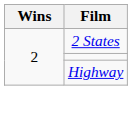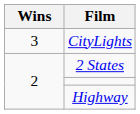 <table class="wikitable" rowspan="2" style="text-align:center;">
 <tr>
 <th scope="col" style="width:55px;">Wins</th>
 <th scope="col" style="text-align:center;">Film</th>
+</tr>
+<tr>
+<td>3</td>
+<td><em><a href='#'>CityLights</a></em></td>
 </tr>
 <tr>
 <td rowspan="3">2</td>
 <td><em><a href='#'>2 States</a></em></td>
 </tr>
 <tr>
 <td><em></em></td>
 </tr>
 <tr>
 <td><em><a href='#'>Highway</a></em></td>
 </tr>
 </table>
